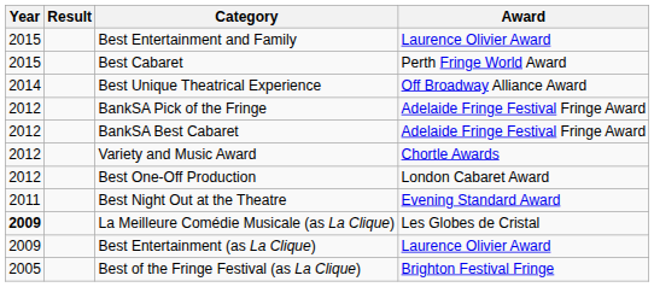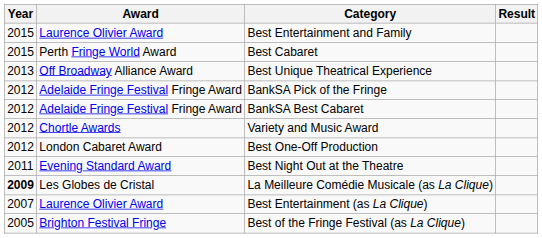 <table class="wikitable">
 <tr>
 <th>Year</th>
+<th>Award</th>
+<th>Category</th>
 <th>Result</th>
-<th>Category</th>
-<th>Award</th>
 </tr>
 <tr>
 <td align=center>2015</td>
+<td><a href='#'>Laurence Olivier Award</a></td>
+<td>Best Entertainment and Family</td>
 <td></td>
-<td>Best Entertainment and Family</td>
-<td><a href='#'>Laurence Olivier Award</a></td>
 </tr>
 <tr>
 <td align=center>2015</td>
+<td>Perth <a href='#'>Fringe World</a> Award</td>
+<td>Best Cabaret</td>
 <td></td>
-<td>Best Cabaret</td>
-<td>Perth <a href='#'>Fringe World</a> Award</td>
 </tr>
 <tr>
-<td align=center>2014</td>
+<td align=center>2013</td>
+<td><a href='#'>Off Broadway</a> Alliance Award</td>
+<td>Best Unique Theatrical Experience</td>
 <td></td>
-<td>Best Unique Theatrical Experience</td>
-<td><a href='#'>Off Broadway</a> Alliance Award</td>
 </tr>
 <tr>
 <td align=center>2012</td>
+<td><a href='#'>Adelaide Fringe Festival</a> Fringe Award</td>
+<td>BankSA Pick of the Fringe</td>
 <td></td>
-<td>BankSA Pick of the Fringe</td>
-<td><a href='#'>Adelaide Fringe Festival</a> Fringe Award</td>
 </tr>
 <tr>
 <td align=center>2012</td>
+<td><a href='#'>Adelaide Fringe Festival</a> Fringe Award</td>
+<td>BankSA Best Cabaret</td>
 <td></td>
-<td>BankSA Best Cabaret</td>
-<td><a href='#'>Adelaide Fringe Festival</a> Fringe Award</td>
 </tr>
 <tr>
 <td align=center>2012</td>
+<td><a href='#'>Chortle Awards</a></td>
+<td>Variety and Music Award</td>
 <td></td>
-<td>Variety and Music Award</td>
-<td><a href='#'>Chortle Awards</a></td>
 </tr>
 <tr>
 <td align=center>2012</td>
+<td>London Cabaret Award</td>
+<td>Best One-Off Production</td>
 <td></td>
-<td>Best One-Off Production</td>
-<td>London Cabaret Award</td>
 </tr>
 <tr>
 <td align=center>2011</td>
+<td><a href='#'>Evening Standard Award</a></td>
+<td>Best Night Out at the Theatre</td>
 <td></td>
-<td>Best Night Out at the Theatre</td>
-<td><a href='#'>Evening Standard Award</a></td>
 </tr>
 <tr>
 <td align=center><strong>2009</strong></td>
+<td>Les Globes de Cristal</td>
+<td>La Meilleure Comédie Musicale (as <em>La Clique</em>)</td>
 <td></td>
-<td>La Meilleure Comédie Musicale (as <em>La Clique</em>)</td>
-<td>Les Globes de Cristal</td>
 </tr>
 <tr>
-<td align=center>2009</td>
+<td align=center>2007</td>
+<td><a href='#'>Laurence Olivier Award</a></td>
+<td>Best Entertainment (as <em>La Clique</em>)</td>
 <td></td>
-<td>Best Entertainment (as <em>La Clique</em>)</td>
-<td><a href='#'>Laurence Olivier Award</a></td>
 </tr>
 <tr>
 <td align=center>2005</td>
+<td><a href='#'>Brighton Festival Fringe</a></td>
+<td>Best of the Fringe Festival (as <em>La Clique</em>)</td>
 <td></td>
-<td>Best of the Fringe Festival (as <em>La Clique</em>)</td>
-<td><a href='#'>Brighton Festival Fringe</a></td>
 </tr>
 </table>
